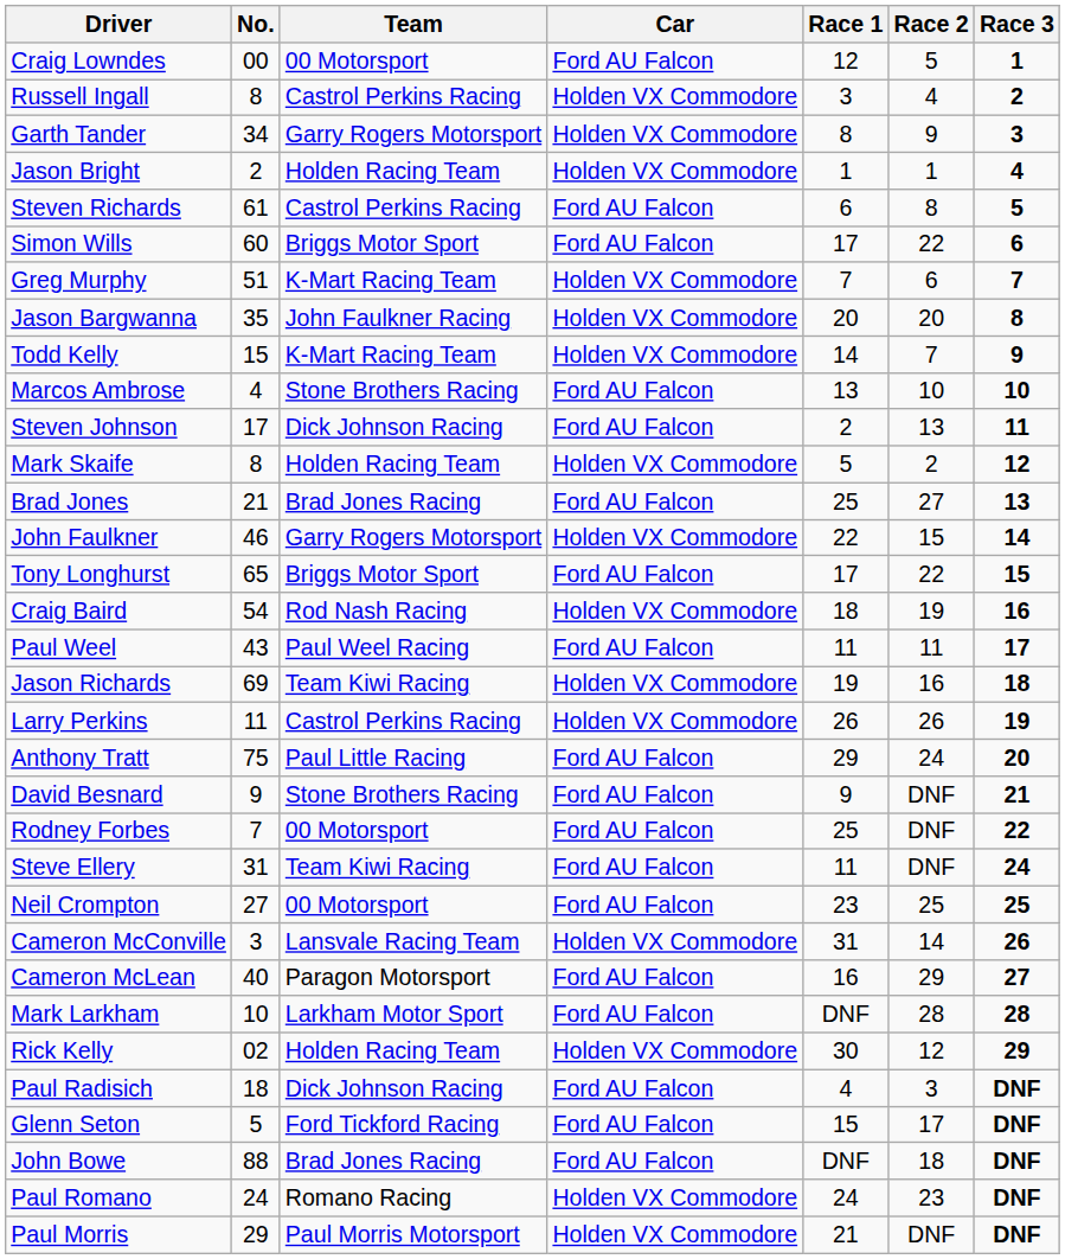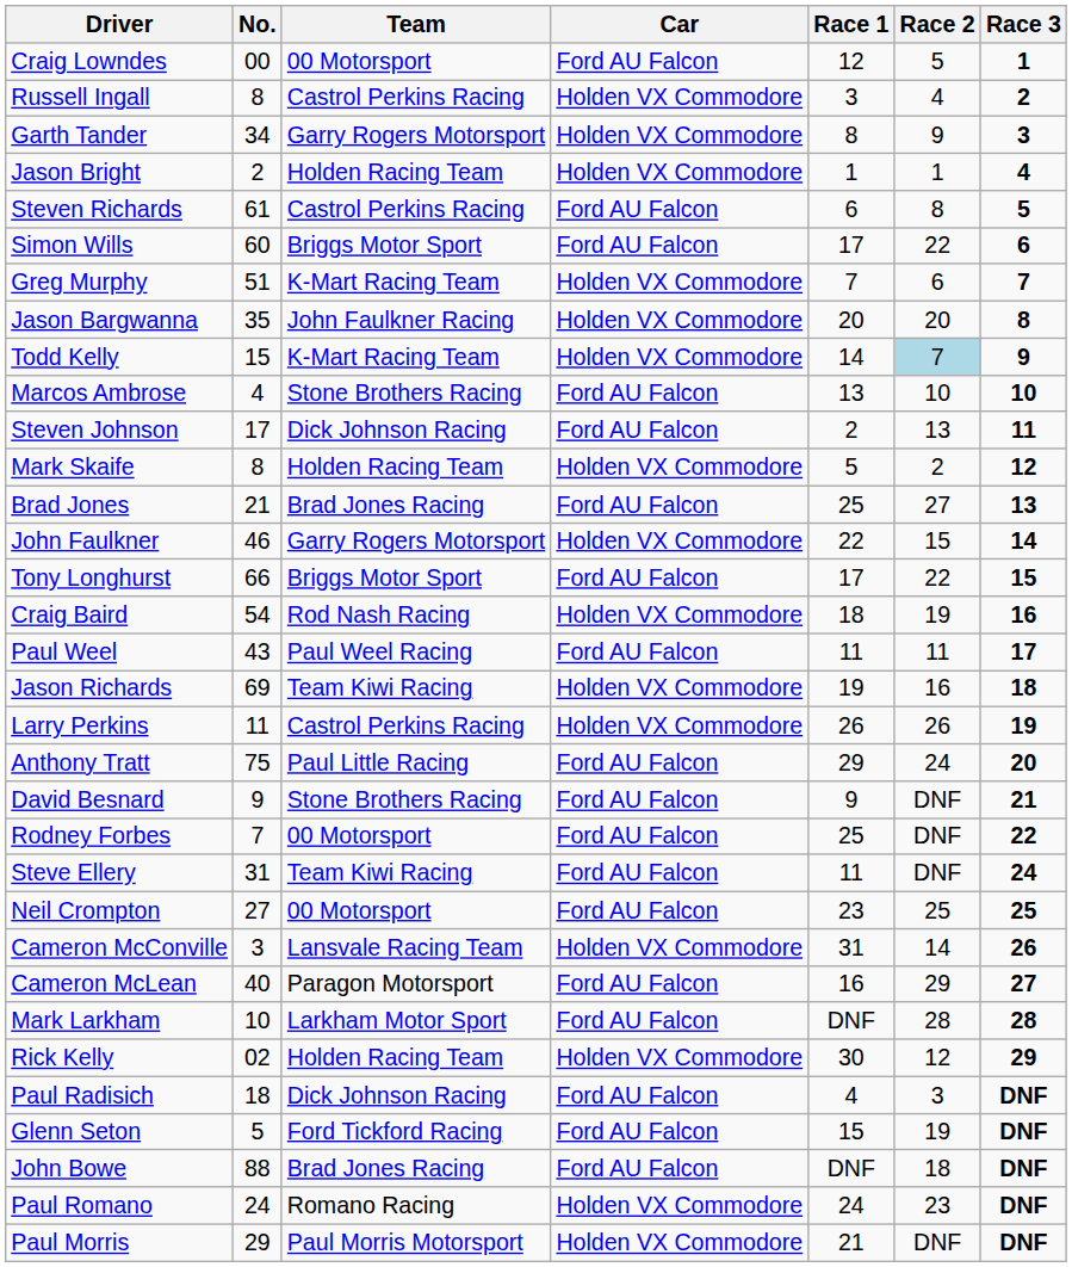 <table class="wikitable" style="font-size: 90%">
 <tr>
 <th>Driver</th>
 <th>No.</th>
 <th>Team</th>
 <th>Car</th>
 <th>Race 1</th>
 <th>Race 2</th>
 <th>Race 3</th>
 </tr>
 <tr>
 <td> <a href='#'>Craig Lowndes</a></td>
 <td align="center">00</td>
 <td><a href='#'>00 Motorsport</a></td>
 <td><a href='#'>Ford AU Falcon</a></td>
 <td align="center">12</td>
 <td align="center">5</td>
 <td align="center"><strong>1</strong></td>
 </tr>
 <tr>
 <td> <a href='#'>Russell Ingall</a></td>
 <td align="center">8</td>
 <td><a href='#'>Castrol Perkins Racing</a></td>
 <td><a href='#'>Holden VX Commodore</a></td>
 <td align="center">3</td>
 <td align="center">4</td>
 <td align="center"><strong>2</strong></td>
 </tr>
 <tr>
 <td> <a href='#'>Garth Tander</a></td>
 <td align="center">34</td>
 <td><a href='#'>Garry Rogers Motorsport</a></td>
 <td><a href='#'>Holden VX Commodore</a></td>
 <td align="center">8</td>
 <td align="center">9</td>
 <td align="center"><strong>3</strong></td>
 </tr>
 <tr>
 <td> <a href='#'>Jason Bright</a></td>
 <td align="center">2</td>
 <td><a href='#'>Holden Racing Team</a></td>
 <td><a href='#'>Holden VX Commodore</a></td>
 <td align="center">1</td>
 <td align="center">1</td>
 <td align="center"><strong>4</strong></td>
 </tr>
 <tr>
 <td> <a href='#'>Steven Richards</a></td>
 <td align="center">61</td>
 <td><a href='#'>Castrol Perkins Racing</a></td>
 <td><a href='#'>Ford AU Falcon</a></td>
 <td align="center">6</td>
 <td align="center">8</td>
 <td align="center"><strong>5</strong></td>
 </tr>
 <tr>
 <td> <a href='#'>Simon Wills</a></td>
 <td align="center">60</td>
 <td><a href='#'>Briggs Motor Sport</a></td>
 <td><a href='#'>Ford AU Falcon</a></td>
 <td align="center">17</td>
 <td align="center">22</td>
 <td align="center"><strong>6</strong></td>
 </tr>
 <tr>
 <td> <a href='#'>Greg Murphy</a></td>
 <td align="center">51</td>
 <td><a href='#'>K-Mart Racing Team</a></td>
 <td><a href='#'>Holden VX Commodore</a></td>
 <td align="center">7</td>
 <td align="center">6</td>
 <td align="center"><strong>7</strong></td>
 </tr>
 <tr>
 <td> <a href='#'>Jason Bargwanna</a></td>
 <td align="center">35</td>
 <td><a href='#'>John Faulkner Racing</a></td>
 <td><a href='#'>Holden VX Commodore</a></td>
 <td align="center">20</td>
 <td align="center">20</td>
 <td align="center"><strong>8</strong></td>
 </tr>
 <tr>
 <td> <a href='#'>Todd Kelly</a></td>
 <td align="center">15</td>
 <td><a href='#'>K-Mart Racing Team</a></td>
 <td><a href='#'>Holden VX Commodore</a></td>
 <td align="center">14</td>
-<td align="center">7</td>
+<td align="center" style="background: lightblue;">7</td>
 <td align="center"><strong>9</strong></td>
 </tr>
 <tr>
 <td> <a href='#'>Marcos Ambrose</a></td>
 <td align="center">4</td>
 <td><a href='#'>Stone Brothers Racing</a></td>
 <td><a href='#'>Ford AU Falcon</a></td>
 <td align="center">13</td>
 <td align="center">10</td>
 <td align="center"><strong>10</strong></td>
 </tr>
 <tr>
 <td> <a href='#'>Steven Johnson</a></td>
 <td align="center">17</td>
 <td><a href='#'>Dick Johnson Racing</a></td>
 <td><a href='#'>Ford AU Falcon</a></td>
 <td align="center">2</td>
 <td align="center">13</td>
 <td align="center"><strong>11</strong></td>
 </tr>
 <tr>
 <td> <a href='#'>Mark Skaife</a></td>
 <td align="center">8</td>
 <td><a href='#'>Holden Racing Team</a></td>
 <td><a href='#'>Holden VX Commodore</a></td>
 <td align="center">5</td>
 <td align="center">2</td>
 <td align="center"><strong>12</strong></td>
 </tr>
 <tr>
 <td> <a href='#'>Brad Jones</a></td>
 <td align="center">21</td>
 <td><a href='#'>Brad Jones Racing</a></td>
 <td><a href='#'>Ford AU Falcon</a></td>
 <td align="center">25</td>
 <td align="center">27</td>
 <td align="center"><strong>13</strong></td>
 </tr>
 <tr>
 <td> <a href='#'>John Faulkner</a></td>
 <td align="center">46</td>
 <td><a href='#'>Garry Rogers Motorsport</a></td>
 <td><a href='#'>Holden VX Commodore</a></td>
 <td align="center">22</td>
 <td align="center">15</td>
 <td align="center"><strong>14</strong></td>
 </tr>
 <tr>
 <td> <a href='#'>Tony Longhurst</a></td>
-<td align="center">65</td>
+<td align="center">66</td>
 <td><a href='#'>Briggs Motor Sport</a></td>
 <td><a href='#'>Ford AU Falcon</a></td>
 <td align="center">17</td>
 <td align="center">22</td>
 <td align="center"><strong>15</strong></td>
 </tr>
 <tr>
 <td> <a href='#'>Craig Baird</a></td>
 <td align="center">54</td>
 <td><a href='#'>Rod Nash Racing</a></td>
 <td><a href='#'>Holden VX Commodore</a></td>
 <td align="center">18</td>
 <td align="center">19</td>
 <td align="center"><strong>16</strong></td>
 </tr>
 <tr>
 <td> <a href='#'>Paul Weel</a></td>
 <td align="center">43</td>
 <td><a href='#'>Paul Weel Racing</a></td>
 <td><a href='#'>Ford AU Falcon</a></td>
 <td align="center">11</td>
 <td align="center">11</td>
 <td align="center"><strong>17</strong></td>
 </tr>
 <tr>
 <td> <a href='#'>Jason Richards</a></td>
 <td align="center">69</td>
 <td><a href='#'>Team Kiwi Racing</a></td>
 <td><a href='#'>Holden VX Commodore</a></td>
 <td align="center">19</td>
 <td align="center">16</td>
 <td align="center"><strong>18</strong></td>
 </tr>
 <tr>
 <td> <a href='#'>Larry Perkins</a></td>
 <td align="center">11</td>
 <td><a href='#'>Castrol Perkins Racing</a></td>
 <td><a href='#'>Holden VX Commodore</a></td>
 <td align="center">26</td>
 <td align="center">26</td>
 <td align="center"><strong>19</strong></td>
 </tr>
 <tr>
 <td> <a href='#'>Anthony Tratt</a></td>
 <td align="center">75</td>
 <td><a href='#'>Paul Little Racing</a></td>
 <td><a href='#'>Ford AU Falcon</a></td>
 <td align="center">29</td>
 <td align="center">24</td>
 <td align="center"><strong>20</strong></td>
 </tr>
 <tr>
 <td> <a href='#'>David Besnard</a></td>
 <td align="center">9</td>
 <td><a href='#'>Stone Brothers Racing</a></td>
 <td><a href='#'>Ford AU Falcon</a></td>
 <td align="center">9</td>
 <td align="center">DNF</td>
 <td align="center"><strong>21</strong></td>
 </tr>
 <tr>
 <td> <a href='#'>Rodney Forbes</a></td>
 <td align="center">7</td>
 <td><a href='#'>00 Motorsport</a></td>
 <td><a href='#'>Ford AU Falcon</a></td>
 <td align="center">25</td>
 <td align="center">DNF</td>
 <td align="center"><strong>22</strong></td>
 </tr>
 <tr>
 <td> <a href='#'>Steve Ellery</a></td>
 <td align="center">31</td>
 <td><a href='#'>Team Kiwi Racing</a></td>
 <td><a href='#'>Ford AU Falcon</a></td>
 <td align="center">11</td>
 <td align="center">DNF</td>
 <td align="center"><strong>24</strong></td>
 </tr>
 <tr>
 <td> <a href='#'>Neil Crompton</a></td>
 <td align="center">27</td>
 <td><a href='#'>00 Motorsport</a></td>
 <td><a href='#'>Ford AU Falcon</a></td>
 <td align="center">23</td>
 <td align="center">25</td>
 <td align="center"><strong>25</strong></td>
 </tr>
 <tr>
 <td> <a href='#'>Cameron McConville</a></td>
 <td align="center">3</td>
 <td><a href='#'>Lansvale Racing Team</a></td>
 <td><a href='#'>Holden VX Commodore</a></td>
 <td align="center">31</td>
 <td align="center">14</td>
 <td align="center"><strong>26</strong></td>
 </tr>
 <tr>
 <td> <a href='#'>Cameron McLean</a></td>
 <td align="center">40</td>
 <td>Paragon Motorsport</td>
 <td><a href='#'>Ford AU Falcon</a></td>
 <td align="center">16</td>
 <td align="center">29</td>
 <td align="center"><strong>27</strong></td>
 </tr>
 <tr>
 <td> <a href='#'>Mark Larkham</a></td>
 <td align="center">10</td>
 <td><a href='#'>Larkham Motor Sport</a></td>
 <td><a href='#'>Ford AU Falcon</a></td>
 <td align="center">DNF</td>
 <td align="center">28</td>
 <td align="center"><strong>28</strong></td>
 </tr>
 <tr>
 <td> <a href='#'>Rick Kelly</a></td>
 <td align="center">02</td>
 <td><a href='#'>Holden Racing Team</a></td>
 <td><a href='#'>Holden VX Commodore</a></td>
 <td align="center">30</td>
 <td align="center">12</td>
 <td align="center"><strong>29</strong></td>
 </tr>
 <tr>
 <td> <a href='#'>Paul Radisich</a></td>
 <td align="center">18</td>
 <td><a href='#'>Dick Johnson Racing</a></td>
 <td><a href='#'>Ford AU Falcon</a></td>
 <td align="center">4</td>
 <td align="center">3</td>
 <td align="center"><strong>DNF</strong></td>
 </tr>
 <tr>
 <td> <a href='#'>Glenn Seton</a></td>
 <td align="center">5</td>
 <td><a href='#'>Ford Tickford Racing</a></td>
 <td><a href='#'>Ford AU Falcon</a></td>
 <td align="center">15</td>
-<td align="center">17</td>
+<td align="center">19</td>
 <td align="center"><strong>DNF</strong></td>
 </tr>
 <tr>
 <td> <a href='#'>John Bowe</a></td>
 <td align="center">88</td>
 <td><a href='#'>Brad Jones Racing</a></td>
 <td><a href='#'>Ford AU Falcon</a></td>
 <td align="center">DNF</td>
 <td align="center">18</td>
 <td align="center"><strong>DNF</strong></td>
 </tr>
 <tr>
 <td> <a href='#'>Paul Romano</a></td>
 <td align="center">24</td>
 <td>Romano Racing</td>
 <td><a href='#'>Holden VX Commodore</a></td>
 <td align="center">24</td>
 <td align="center">23</td>
 <td align="center"><strong>DNF</strong></td>
 </tr>
 <tr>
 <td> <a href='#'>Paul Morris</a></td>
 <td align="center">29</td>
 <td><a href='#'>Paul Morris Motorsport</a></td>
 <td><a href='#'>Holden VX Commodore</a></td>
 <td align="center">21</td>
 <td align="center">DNF</td>
 <td align="center"><strong>DNF</strong></td>
 </tr>
 </table>
